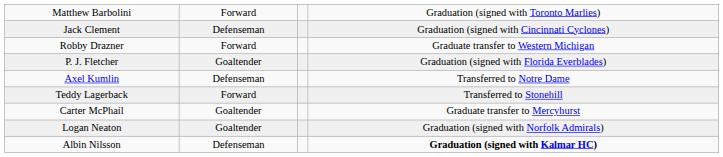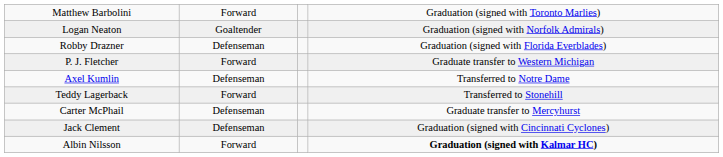 <table class="wikitable" width=1100>
 <tr align="center" bgcolor="">
 <td>Matthew Barbolini</td>
 <td>Forward</td>
 <td></td>
 <td>Graduation (signed with <a href='#'>Toronto Marlies</a>)</td>
 </tr>
 <tr align="center" bgcolor="f0f0f0">
-<td>Jack Clement</td>
-<td>Defenseman</td>
+<td>Logan Neaton</td>
+<td>Goaltender</td>
 <td></td>
-<td>Graduation (signed with <a href='#'>Cincinnati Cyclones</a>)</td>
+<td>Graduation (signed with <a href='#'>Norfolk Admirals</a>)</td>
 </tr>
 <tr align="center" bgcolor="">
 <td>Robby Drazner</td>
+<td>Defenseman</td>
+<td></td>
+<td>Graduation (signed with <a href='#'>Florida Everblades</a>)</td>
+</tr>
+<tr align="center" bgcolor="f0f0f0">
+<td>P. J. Fletcher</td>
 <td>Forward</td>
 <td></td>
 <td>Graduate transfer to <a href='#'>Western Michigan</a></td>
-</tr>
-<tr align="center" bgcolor="f0f0f0">
-<td>P. J. Fletcher</td>
-<td>Goaltender</td>
-<td></td>
-<td>Graduation (signed with <a href='#'>Florida Everblades</a>)</td>
 </tr>
 <tr align="center" bgcolor="">
 <td><a href='#'>Axel Kumlin</a></td>
 <td>Defenseman</td>
 <td></td>
 <td>Transferred to <a href='#'>Notre Dame</a></td>
 </tr>
 <tr align="center" bgcolor="f0f0f0">
 <td>Teddy Lagerback</td>
 <td>Forward</td>
 <td></td>
 <td>Transferred to <a href='#'>Stonehill</a></td>
 </tr>
 <tr align="center" bgcolor="">
 <td>Carter McPhail</td>
-<td>Goaltender</td>
+<td>Defenseman</td>
 <td></td>
 <td>Graduate transfer to <a href='#'>Mercyhurst</a></td>
 </tr>
 <tr align="center" bgcolor="f0f0f0">
-<td>Logan Neaton</td>
-<td>Goaltender</td>
+<td>Jack Clement</td>
+<td>Defenseman</td>
 <td></td>
-<td>Graduation (signed with <a href='#'>Norfolk Admirals</a>)</td>
+<td>Graduation (signed with <a href='#'>Cincinnati Cyclones</a>)</td>
 </tr>
 <tr align="center" bgcolor="">
 <td>Albin Nilsson</td>
-<td>Defenseman</td>
+<td>Forward</td>
 <td></td>
 <td><strong>Graduation (signed with <a href='#'>Kalmar HC</a>)</strong></td>
 </tr>
 </table>
